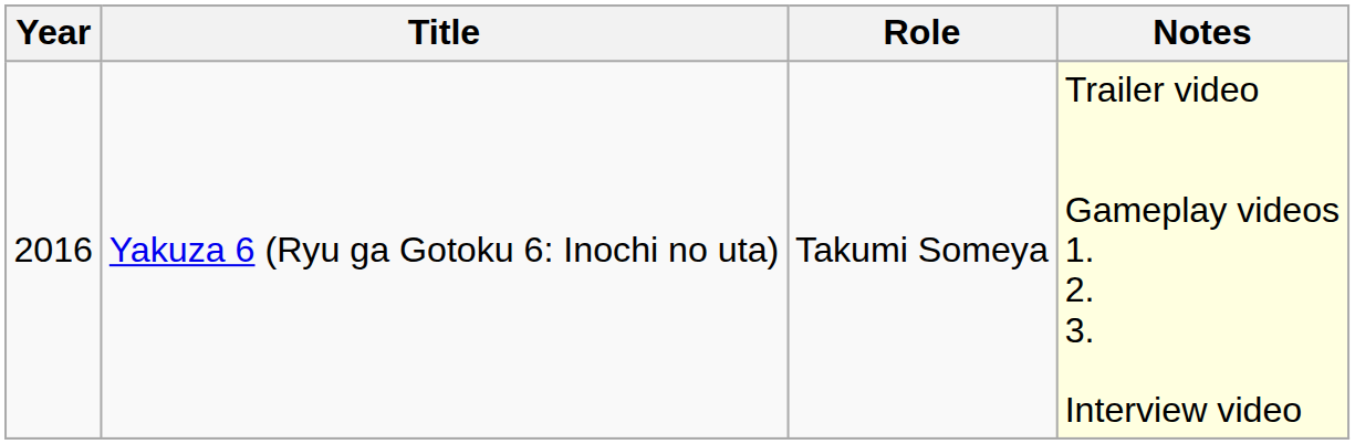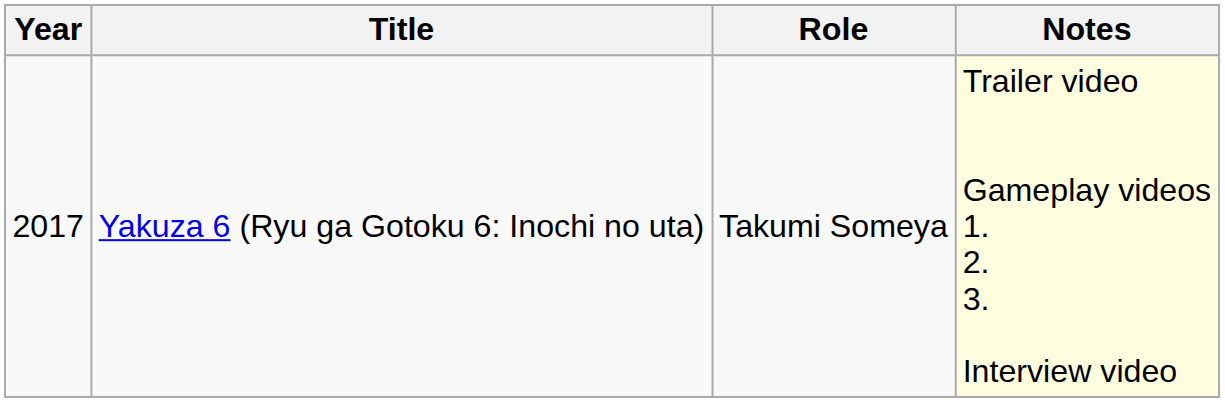 <table class="wikitable sortable">
 <tr>
 <th>Year</th>
 <th>Title</th>
 <th>Role</th>
 <th class="unsortable">Notes</th>
 </tr>
 <tr>
-<td>2016</td>
+<td>2017</td>
 <td><a href='#'>Yakuza 6</a> (Ryu ga Gotoku 6: Inochi no uta)</td>
 <td>Takumi Someya</td>
 <td style="background: lightyellow;">Trailer video <br><br><br>Gameplay videos<br>1. <br>2. <br>3. <br><br>Interview video<br></td>
 </tr>
 <tr>
 </tr>
 </table>
